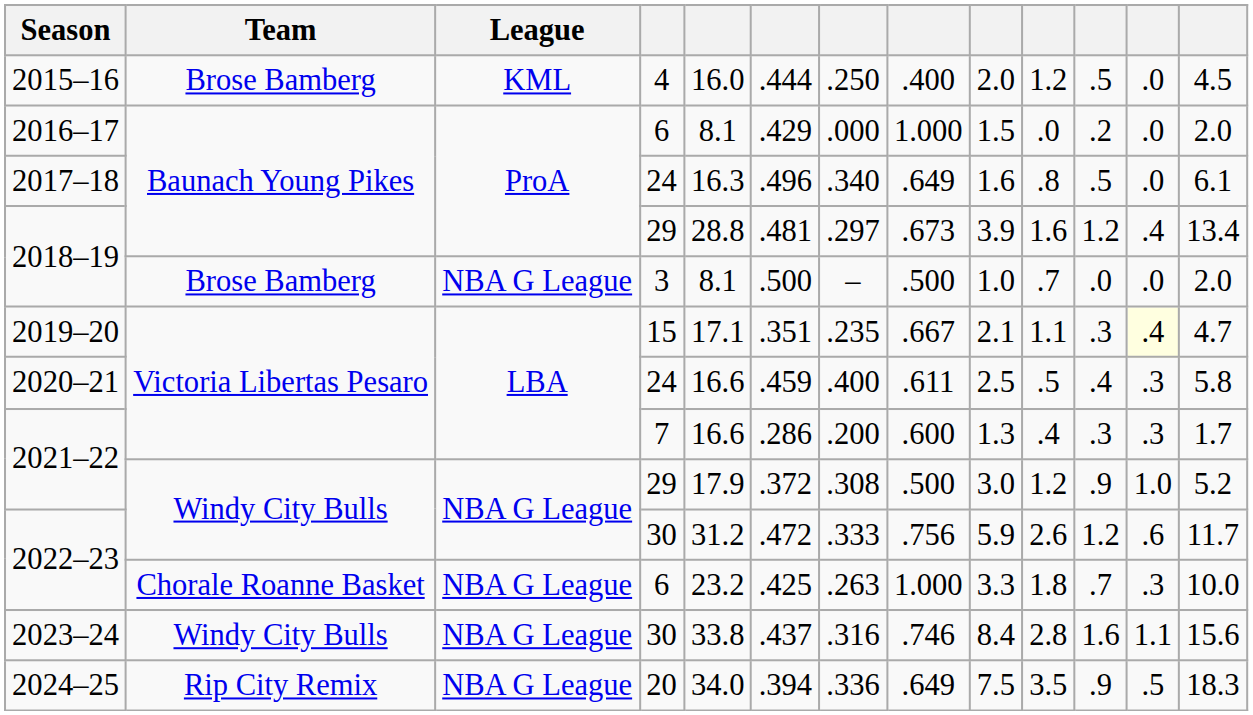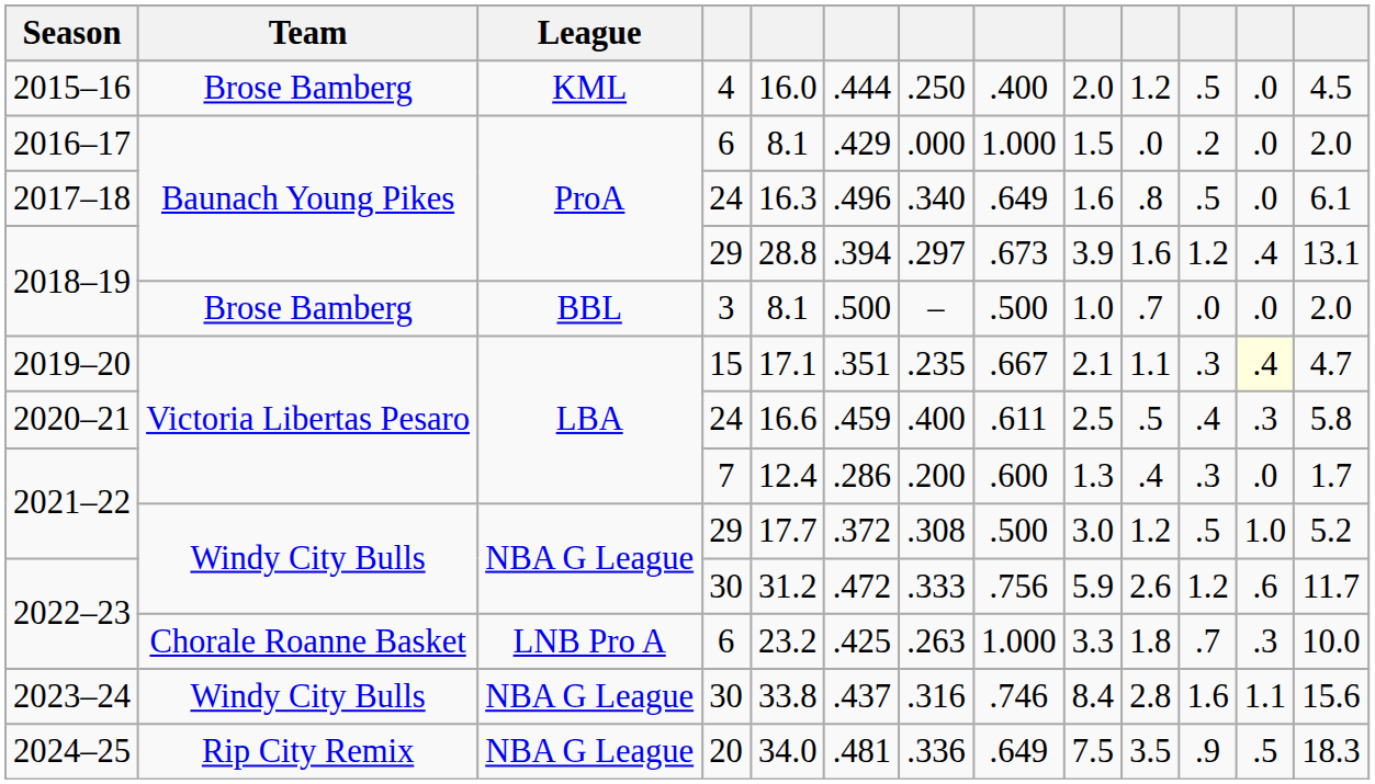 <table class="wikitable sortable" style="font-size:95%; text-align:center;">
 <tr>
 <th>Season</th>
 <th>Team</th>
 <th>League</th>
 <th></th>
 <th></th>
 <th></th>
 <th></th>
 <th></th>
 <th></th>
 <th></th>
 <th></th>
 <th></th>
 <th></th>
 </tr>
 <tr>
 <td>2015–16</td>
 <td><a href='#'>Brose Bamberg</a></td>
 <td><a href='#'>KML</a></td>
 <td>4</td>
 <td>16.0</td>
 <td>.444</td>
 <td>.250</td>
 <td>.400</td>
 <td>2.0</td>
 <td>1.2</td>
 <td>.5</td>
 <td>.0</td>
 <td>4.5</td>
 </tr>
 <tr>
 <td>2016–17</td>
 <td rowspan="3"><a href='#'>Baunach Young Pikes</a></td>
 <td rowspan="3"><a href='#'>ProA</a></td>
 <td>6</td>
 <td>8.1</td>
 <td>.429</td>
 <td>.000</td>
 <td>1.000</td>
 <td>1.5</td>
 <td>.0</td>
 <td>.2</td>
 <td>.0</td>
 <td>2.0</td>
 </tr>
 <tr>
 <td>2017–18</td>
 <td>24</td>
 <td>16.3</td>
 <td>.496</td>
 <td>.340</td>
 <td>.649</td>
 <td>1.6</td>
 <td>.8</td>
 <td>.5</td>
 <td>.0</td>
 <td>6.1</td>
 </tr>
 <tr>
 <td rowspan="2">2018–19</td>
 <td>29</td>
 <td>28.8</td>
-<td>.481</td>
+<td>.394</td>
 <td>.297</td>
 <td>.673</td>
 <td>3.9</td>
 <td>1.6</td>
 <td>1.2</td>
 <td>.4</td>
-<td>13.4</td>
+<td>13.1</td>
 </tr>
 <tr>
 <td><a href='#'>Brose Bamberg</a></td>
-<td><a href='#'>NBA G League</a></td>
+<td><a href='#'>BBL</a></td>
 <td>3</td>
 <td>8.1</td>
 <td>.500</td>
 <td>–</td>
 <td>.500</td>
 <td>1.0</td>
 <td>.7</td>
 <td>.0</td>
 <td>.0</td>
 <td>2.0</td>
 </tr>
 <tr>
 <td>2019–20</td>
 <td rowspan="3"><a href='#'>Victoria Libertas Pesaro</a></td>
 <td rowspan="3"><a href='#'>LBA</a></td>
 <td>15</td>
 <td>17.1</td>
 <td>.351</td>
 <td>.235</td>
 <td>.667</td>
 <td>2.1</td>
 <td>1.1</td>
 <td>.3</td>
 <td style="background: lightyellow;">.4</td>
 <td>4.7</td>
 </tr>
 <tr>
 <td>2020–21</td>
 <td>24</td>
 <td>16.6</td>
 <td>.459</td>
 <td>.400</td>
 <td>.611</td>
 <td>2.5</td>
 <td>.5</td>
 <td>.4</td>
 <td>.3</td>
 <td>5.8</td>
 </tr>
 <tr>
 <td rowspan="2">2021–22</td>
 <td>7</td>
-<td>16.6</td>
+<td>12.4</td>
 <td>.286</td>
 <td>.200</td>
 <td>.600</td>
 <td>1.3</td>
 <td>.4</td>
 <td>.3</td>
-<td>.3</td>
+<td>.0</td>
 <td>1.7</td>
 </tr>
 <tr>
 <td rowspan="2"><a href='#'>Windy City Bulls</a></td>
 <td rowspan="2"><a href='#'>NBA G League</a></td>
 <td>29</td>
-<td>17.9</td>
+<td>17.7</td>
 <td>.372</td>
 <td>.308</td>
 <td>.500</td>
 <td>3.0</td>
 <td>1.2</td>
-<td>.9</td>
+<td>.5</td>
 <td>1.0</td>
 <td>5.2</td>
 </tr>
 <tr>
 <td rowspan="2">2022–23</td>
 <td>30</td>
 <td>31.2</td>
 <td>.472</td>
 <td>.333</td>
 <td>.756</td>
 <td>5.9</td>
 <td>2.6</td>
 <td>1.2</td>
 <td>.6</td>
 <td>11.7</td>
 </tr>
 <tr>
 <td><a href='#'>Chorale Roanne Basket</a></td>
-<td><a href='#'>NBA G League</a></td>
+<td><a href='#'>LNB Pro A</a></td>
 <td>6</td>
 <td>23.2</td>
 <td>.425</td>
 <td>.263</td>
 <td>1.000</td>
 <td>3.3</td>
 <td>1.8</td>
 <td>.7</td>
 <td>.3</td>
 <td>10.0</td>
 </tr>
 <tr>
 <td>2023–24</td>
 <td><a href='#'>Windy City Bulls</a></td>
 <td><a href='#'>NBA G League</a></td>
 <td>30</td>
 <td>33.8</td>
 <td>.437</td>
 <td>.316</td>
 <td>.746</td>
 <td>8.4</td>
 <td>2.8</td>
 <td>1.6</td>
 <td>1.1</td>
 <td>15.6</td>
 </tr>
 <tr>
 <td>2024–25</td>
 <td><a href='#'>Rip City Remix</a></td>
 <td><a href='#'>NBA G League</a></td>
 <td>20</td>
 <td>34.0</td>
-<td>.394</td>
+<td>.481</td>
 <td>.336</td>
 <td>.649</td>
 <td>7.5</td>
 <td>3.5</td>
 <td>.9</td>
 <td>.5</td>
 <td>18.3</td>
 </tr>
 </table>
